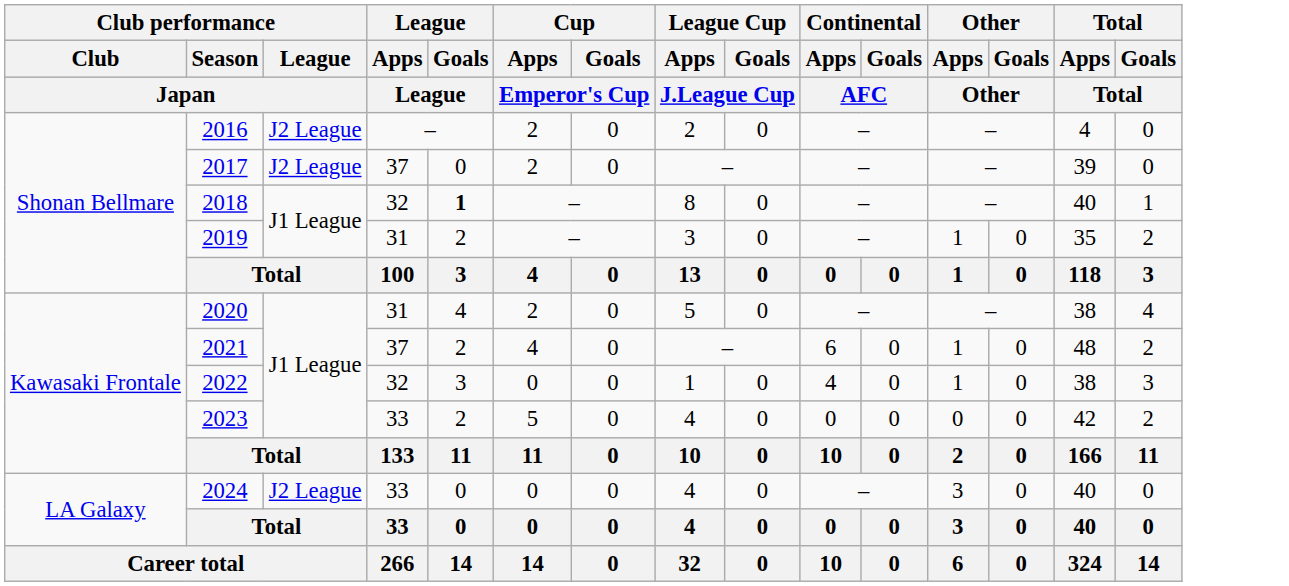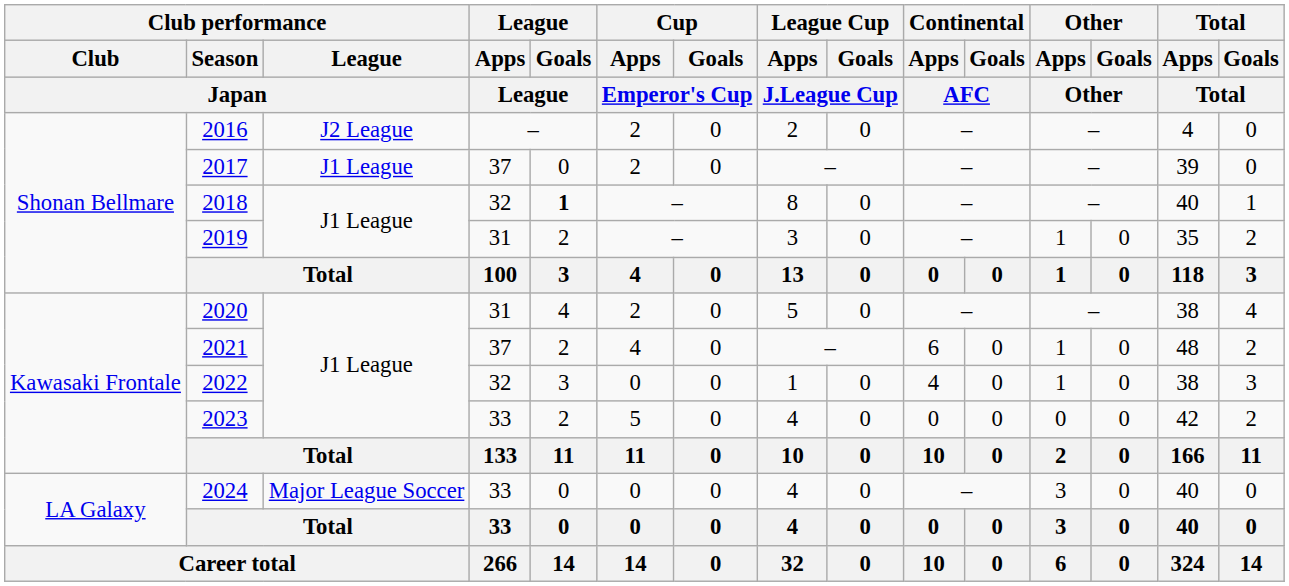 <table class="wikitable" style="text-align: center;">
 <tr>
 <th colspan=3>Club performance</th>
 <th colspan=2>League</th>
 <th colspan=2>Cup</th>
 <th colspan=2>League Cup</th>
 <th colspan=2>Continental</th>
 <th colspan=2>Other</th>
 <th colspan=2>Total</th>
 </tr>
 <tr>
 <th>Club</th>
 <th>Season</th>
 <th>League</th>
 <th>Apps</th>
 <th>Goals</th>
 <th>Apps</th>
 <th>Goals</th>
 <th>Apps</th>
 <th>Goals</th>
 <th>Apps</th>
 <th>Goals</th>
 <th>Apps</th>
 <th>Goals</th>
 <th>Apps</th>
 <th>Goals</th>
 </tr>
 <tr>
 <th colspan=3>Japan</th>
 <th colspan=2>League</th>
 <th colspan=2><a href='#'>Emperor's Cup</a></th>
 <th colspan=2><a href='#'>J.League Cup</a></th>
 <th colspan=2><a href='#'>AFC</a></th>
 <th colspan=2>Other</th>
 <th colspan=2>Total</th>
 </tr>
 <tr>
 <td rowspan="5"><a href='#'>Shonan Bellmare</a></td>
 <td><a href='#'>2016</a></td>
 <td><a href='#'>J2 League</a></td>
 <td colspan="2">–</td>
 <td>2</td>
 <td>0</td>
 <td>2</td>
 <td>0</td>
 <td colspan="2">–</td>
 <td colspan="2">–</td>
 <td>4</td>
 <td>0</td>
 </tr>
 <tr>
 <td><a href='#'>2017</a></td>
-<td><a href='#'>J2 League</a></td>
+<td><a href='#'>J1 League</a></td>
 <td>37</td>
 <td>0</td>
 <td>2</td>
 <td>0</td>
 <td colspan="2">–</td>
 <td colspan="2">–</td>
 <td colspan="2">–</td>
 <td>39</td>
 <td>0</td>
 </tr>
 <tr>
 <td><a href='#'>2018</a></td>
 <td rowspan="2">J1 League</td>
 <td>32</td>
 <td><strong>1</strong></td>
 <td colspan="2">–</td>
 <td>8</td>
 <td>0</td>
 <td colspan="2">–</td>
 <td colspan="2">–</td>
 <td>40</td>
 <td>1</td>
 </tr>
 <tr>
 <td><a href='#'>2019</a></td>
 <td>31</td>
 <td>2</td>
 <td colspan="2">–</td>
 <td>3</td>
 <td>0</td>
 <td colspan="2">–</td>
 <td>1</td>
 <td>0</td>
 <td>35</td>
 <td>2</td>
 </tr>
 <tr>
 <th colspan="2">Total</th>
 <th>100</th>
 <th>3</th>
 <th>4</th>
 <th>0</th>
 <th>13</th>
 <th>0</th>
 <th>0</th>
 <th>0</th>
 <th>1</th>
 <th>0</th>
 <th>118</th>
 <th>3</th>
 </tr>
 <tr>
 <td rowspan="5"><a href='#'>Kawasaki Frontale</a></td>
 <td><a href='#'>2020</a></td>
 <td rowspan="4">J1 League</td>
 <td>31</td>
 <td>4</td>
 <td>2</td>
 <td>0</td>
 <td>5</td>
 <td>0</td>
 <td colspan="2">–</td>
 <td colspan="2">–</td>
 <td>38</td>
 <td>4</td>
 </tr>
 <tr>
 <td><a href='#'>2021</a></td>
 <td>37</td>
 <td>2</td>
 <td>4</td>
 <td>0</td>
 <td colspan="2">–</td>
 <td>6</td>
 <td>0</td>
 <td>1</td>
 <td>0</td>
 <td>48</td>
 <td>2</td>
 </tr>
 <tr>
 <td><a href='#'>2022</a></td>
 <td>32</td>
 <td>3</td>
 <td>0</td>
 <td>0</td>
 <td>1</td>
 <td>0</td>
 <td>4</td>
 <td>0</td>
 <td>1</td>
 <td>0</td>
 <td>38</td>
 <td>3</td>
 </tr>
 <tr>
 <td><a href='#'>2023</a></td>
 <td>33</td>
 <td>2</td>
 <td>5</td>
 <td>0</td>
 <td>4</td>
 <td>0</td>
 <td>0</td>
 <td>0</td>
 <td>0</td>
 <td>0</td>
 <td>42</td>
 <td>2</td>
 </tr>
 <tr>
 <th colspan="2">Total</th>
 <th>133</th>
 <th>11</th>
 <th>11</th>
 <th>0</th>
 <th>10</th>
 <th>0</th>
 <th>10</th>
 <th>0</th>
 <th>2</th>
 <th>0</th>
 <th>166</th>
 <th>11</th>
 </tr>
 <tr>
 <td rowspan="2"><a href='#'>LA Galaxy</a></td>
 <td><a href='#'>2024</a></td>
-<td><a href='#'>J2 League</a></td>
+<td><a href='#'>Major League Soccer</a></td>
 <td>33</td>
 <td>0</td>
 <td>0</td>
 <td>0</td>
 <td>4</td>
 <td>0</td>
 <td colspan="2">–</td>
 <td>3</td>
 <td>0</td>
 <td>40</td>
 <td>0</td>
 </tr>
 <tr>
 <th colspan="2">Total</th>
 <th>33</th>
 <th>0</th>
 <th>0</th>
 <th>0</th>
 <th>4</th>
 <th>0</th>
 <th>0</th>
 <th>0</th>
 <th>3</th>
 <th>0</th>
 <th>40</th>
 <th>0</th>
 </tr>
 <tr>
 <th colspan=3>Career total</th>
 <th>266</th>
 <th>14</th>
 <th>14</th>
 <th>0</th>
 <th>32</th>
 <th>0</th>
 <th>10</th>
 <th>0</th>
 <th>6</th>
 <th>0</th>
 <th>324</th>
 <th>14</th>
 </tr>
 </table>
